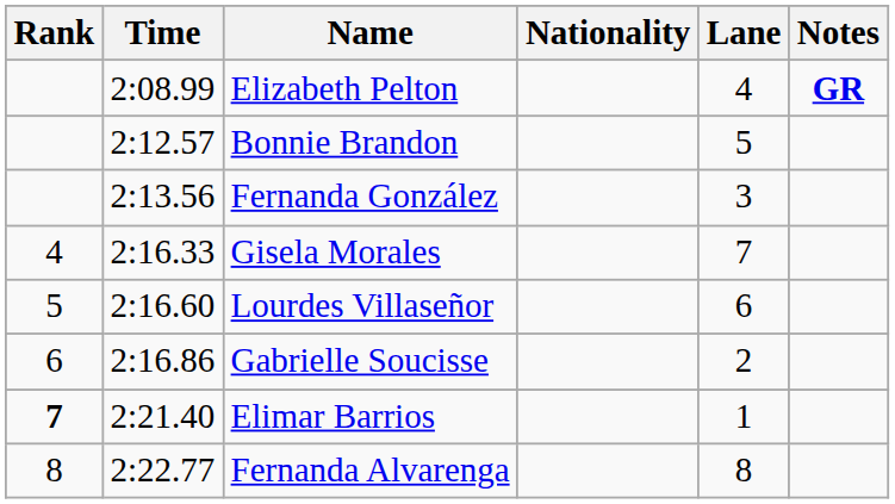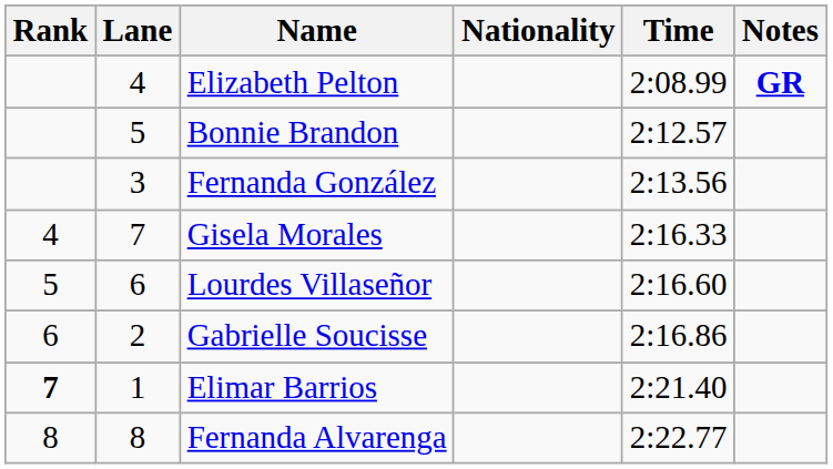 <table class="wikitable sortable" style="text-align:center">
 <tr>
 <th>Rank</th>
-<th>Time</th>
+<th>Lane</th>
 <th>Name</th>
 <th>Nationality</th>
-<th>Lane</th>
+<th>Time</th>
 <th>Notes</th>
 </tr>
 <tr>
 <td></td>
-<td>2:08.99</td>
+<td>4</td>
 <td align=left><a href='#'>Elizabeth Pelton</a></td>
 <td align=left></td>
-<td>4</td>
+<td>2:08.99</td>
 <td><strong><a href='#'>GR</a></strong></td>
 </tr>
 <tr>
 <td></td>
-<td>2:12.57</td>
+<td>5</td>
 <td align=left><a href='#'>Bonnie Brandon</a></td>
 <td align=left></td>
-<td>5</td>
+<td>2:12.57</td>
 <td></td>
 </tr>
 <tr>
 <td></td>
-<td>2:13.56</td>
+<td>3</td>
 <td align=left><a href='#'>Fernanda González</a></td>
 <td align=left></td>
-<td>3</td>
+<td>2:13.56</td>
 <td></td>
 </tr>
 <tr>
 <td>4</td>
-<td>2:16.33</td>
+<td>7</td>
 <td align=left><a href='#'>Gisela Morales</a></td>
 <td align=left></td>
-<td>7</td>
+<td>2:16.33</td>
 <td></td>
 </tr>
 <tr>
 <td>5</td>
-<td>2:16.60</td>
+<td>6</td>
 <td align=left><a href='#'>Lourdes Villaseñor</a></td>
 <td align=left></td>
-<td>6</td>
+<td>2:16.60</td>
 <td></td>
 </tr>
 <tr>
 <td>6</td>
-<td>2:16.86</td>
+<td>2</td>
 <td align=left><a href='#'>Gabrielle Soucisse</a></td>
 <td align=left></td>
-<td>2</td>
+<td>2:16.86</td>
 <td></td>
 </tr>
 <tr>
 <td><strong>7</strong></td>
-<td>2:21.40</td>
+<td>1</td>
 <td align=left><a href='#'>Elimar Barrios</a></td>
 <td align=left></td>
-<td>1</td>
+<td>2:21.40</td>
 <td></td>
 </tr>
 <tr>
 <td>8</td>
-<td>2:22.77</td>
+<td>8</td>
 <td align=left><a href='#'>Fernanda Alvarenga</a></td>
 <td align=left></td>
-<td>8</td>
+<td>2:22.77</td>
 <td></td>
 </tr>
 </table>
